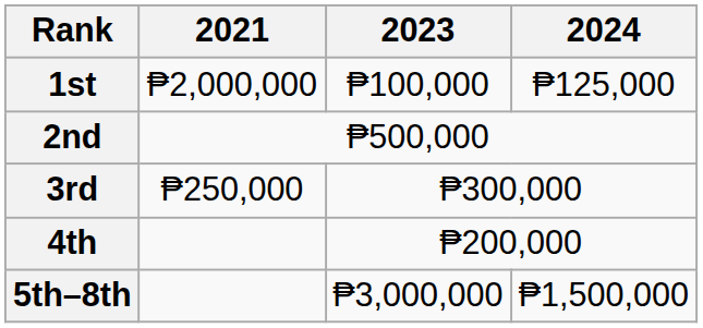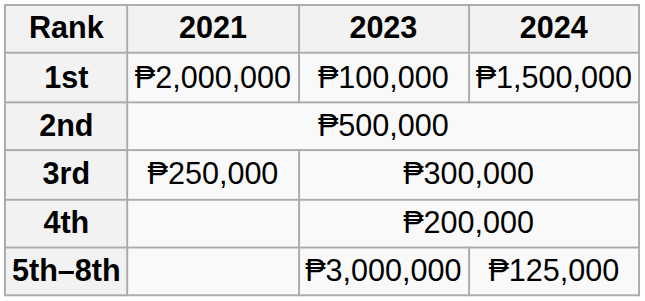 <table class="wikitable" style="text-align:center">
 <tr>
 <th>Rank</th>
 <th>2021</th>
 <th>2023</th>
 <th>2024</th>
 </tr>
 <tr>
 <th>1st</th>
 <td>₱2,000,000</td>
 <td>₱100,000</td>
-<td>₱125,000</td>
+<td>₱1,500,000</td>
 </tr>
 <tr>
 <th>2nd</th>
 <td colspan=3>₱500,000</td>
 </tr>
 <tr>
 <th>3rd</th>
 <td>₱250,000</td>
 <td colspan=2>₱300,000</td>
 </tr>
 <tr>
 <th>4th</th>
 <td></td>
 <td colspan=2>₱200,000</td>
 </tr>
 <tr>
 <th>5th–8th</th>
 <td></td>
 <td>₱3,000,000</td>
-<td>₱1,500,000</td>
+<td>₱125,000</td>
 </tr>
 </table>
